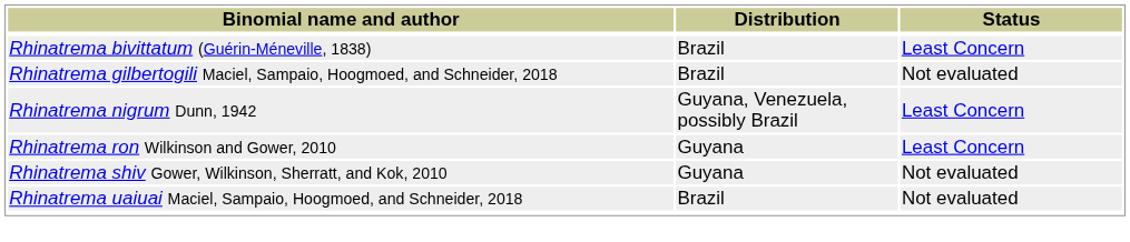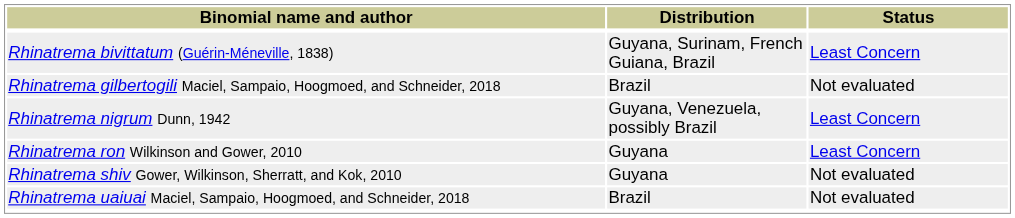 <table style="text-align:left; border:1px solid #999999; width: 60%">
 <tr style="background:#CCCC99; text-align: center; ">
 <th style="width: 60%; ">Binomial name and author</th>
 <th style="width: 20%; ">Distribution</th>
 <th style="width: 20%; ">Status</th>
 </tr>
 <tr>
 </tr>
 <tr style="background:#EEEEEE;">
 <td><em><a href='#'>Rhinatrema bivittatum</a></em> <small>(<a href='#'>Guérin-Méneville</a>, 1838)</small></td>
-<td>Brazil</td>
+<td>Guyana, Surinam, French Guiana, Brazil</td>
 <td><a href='#'>Least Concern</a></td>
 </tr>
 <tr style="background:#EEEEEE;">
 <td><em><a href='#'>Rhinatrema gilbertogili</a></em> <small>Maciel, Sampaio, Hoogmoed, and Schneider, 2018</small></td>
 <td>Brazil</td>
 <td>Not evaluated</td>
 </tr>
 <tr style="background:#EEEEEE;">
 <td><em><a href='#'>Rhinatrema nigrum</a></em> <small>Dunn, 1942</small></td>
 <td>Guyana, Venezuela, possibly Brazil</td>
 <td><a href='#'>Least Concern</a></td>
 </tr>
 <tr style="background:#EEEEEE;">
 <td><em><a href='#'>Rhinatrema ron</a></em> <small>Wilkinson and Gower, 2010</small></td>
 <td>Guyana</td>
 <td><a href='#'>Least Concern</a></td>
 </tr>
 <tr style="background:#EEEEEE;">
 <td><em><a href='#'>Rhinatrema shiv</a></em> <small>Gower, Wilkinson, Sherratt, and Kok, 2010</small></td>
 <td>Guyana</td>
 <td>Not evaluated</td>
 </tr>
 <tr style="background:#EEEEEE;">
 <td><em><a href='#'>Rhinatrema uaiuai</a></em> <small>Maciel, Sampaio, Hoogmoed, and Schneider, 2018</small></td>
 <td>Brazil</td>
 <td>Not evaluated</td>
 </tr>
 <tr>
 </tr>
 </table>
